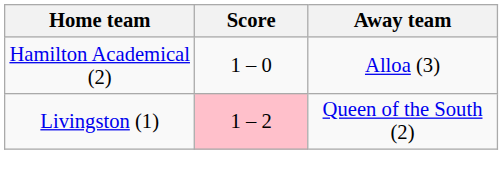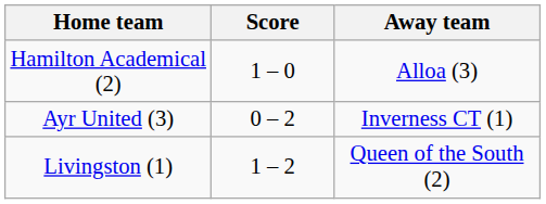 <table class="wikitable" style="text-align: center">
 <tr>
 <th width=140>Home team</th>
 <th width=80>Score</th>
 <th width=140>Away team</th>
 </tr>
 <tr>
 <td><a href='#'>Hamilton Academical</a> (2)</td>
 <td>1 – 0</td>
 <td><a href='#'>Alloa</a> (3)</td>
 </tr>
 <tr>
+<td><a href='#'>Ayr United</a> (3)</td>
+<td>0 – 2</td>
+<td><a href='#'>Inverness CT</a> (1)</td>
+</tr>
+<tr>
 <td><a href='#'>Livingston</a> (1)</td>
-<td style="background: pink;">1 – 2</td>
+<td>1 – 2</td>
 <td><a href='#'>Queen of the South</a> (2)</td>
 </tr>
 </table>
